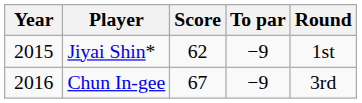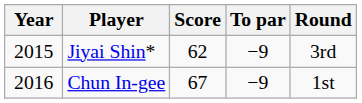 <table class=wikitable style="text-align:center">
 <tr>
 <th> Year </th>
 <th>Player</th>
 <th>Score</th>
 <th>To par</th>
 <th>Round</th>
 </tr>
 <tr>
 <td>2015</td>
 <td align=left><a href='#'>Jiyai Shin</a>*</td>
 <td>62</td>
 <td>−9</td>
-<td>1st</td>
+<td>3rd</td>
 </tr>
 <tr>
 <td>2016</td>
 <td align=left><a href='#'>Chun In-gee</a></td>
 <td>67</td>
 <td>−9</td>
-<td>3rd</td>
+<td>1st</td>
 </tr>
 </table>
